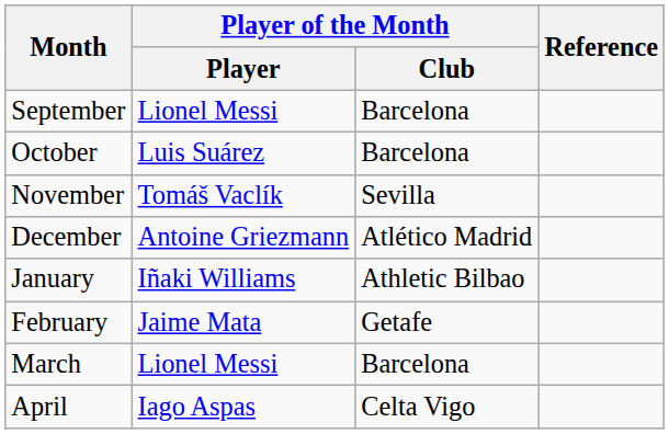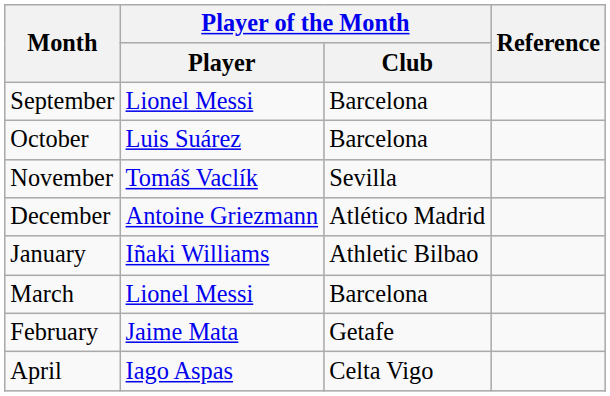 <table class="wikitable">
 <tr>
 <th rowspan="2">Month</th>
 <th colspan="2"><a href='#'>Player of the Month</a></th>
 <th rowspan="2">Reference</th>
 </tr>
 <tr>
 <th>Player</th>
 <th>Club</th>
 </tr>
 <tr>
 <td>September</td>
 <td> <a href='#'>Lionel Messi</a></td>
 <td>Barcelona</td>
 <td align=center></td>
 </tr>
 <tr>
 <td>October</td>
 <td> <a href='#'>Luis Suárez</a></td>
 <td>Barcelona</td>
 <td align=center></td>
 </tr>
 <tr>
 <td>November</td>
 <td> <a href='#'>Tomáš Vaclík</a></td>
 <td>Sevilla</td>
 <td align=center></td>
 </tr>
 <tr>
 <td>December</td>
 <td> <a href='#'>Antoine Griezmann</a></td>
 <td>Atlético Madrid</td>
 <td align=center></td>
 </tr>
 <tr>
 <td>January</td>
 <td> <a href='#'>Iñaki Williams</a></td>
 <td>Athletic Bilbao</td>
 <td align=center></td>
 </tr>
 <tr>
+<td>March</td>
+<td> <a href='#'>Lionel Messi</a></td>
+<td>Barcelona</td>
+<td align=center></td>
+</tr>
+<tr>
 <td>February</td>
 <td> <a href='#'>Jaime Mata</a></td>
 <td>Getafe</td>
-<td align=center></td>
-</tr>
-<tr>
-<td>March</td>
-<td> <a href='#'>Lionel Messi</a></td>
-<td>Barcelona</td>
 <td align=center></td>
 </tr>
 <tr>
 <td>April</td>
 <td> <a href='#'>Iago Aspas</a></td>
 <td>Celta Vigo</td>
 <td align=center></td>
 </tr>
 </table>
